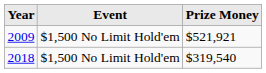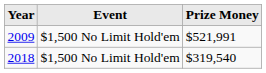 <table class="wikitable">
 <tr>
 <th style="background: #E9E9E9;">Year</th>
 <th style="background: #E9E9E9;">Event</th>
 <th style="background: #E9E9E9;">Prize Money</th>
 </tr>
 <tr>
 <td><a href='#'>2009</a></td>
 <td>$1,500 No Limit Hold'em</td>
-<td>$521,921</td>
+<td>$521,991</td>
 </tr>
 <tr>
 <td><a href='#'>2018</a></td>
 <td>$1,500 No Limit Hold'em</td>
 <td>$319,540</td>
 </tr>
 </table>
